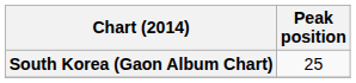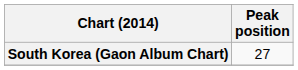 <table class="wikitable sortable plainrowheaders" style="text-align:center;">
 <tr>
 <th>Chart (2014)</th>
 <th>Peak<br>position</th>
 </tr>
 <tr>
 <th scope="row">South Korea (Gaon Album Chart)</th>
-<td>25</td>
+<td>27</td>
 </tr>
 <tr>
 </tr>
 </table>
